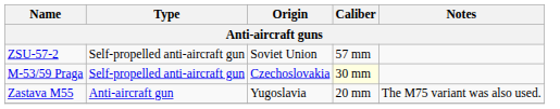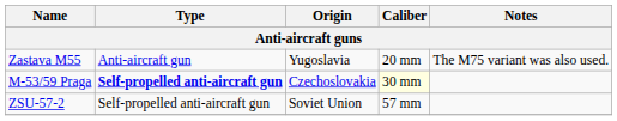 <table class="wikitable">
 <tr>
 <th>Name</th>
 <th>Type</th>
 <th>Origin</th>
 <th>Caliber</th>
 <th>Notes</th>
 </tr>
 <tr>
 <th colspan="5">Anti-aircraft guns</th>
 </tr>
 <tr>
+<td><a href='#'>Zastava M55</a></td>
+<td><a href='#'>Anti-aircraft gun</a></td>
+<td>Yugoslavia</td>
+<td>20 mm</td>
+<td>The M75 variant was also used.</td>
+</tr>
+<tr>
+<td><a href='#'>M-53/59 Praga</a></td>
+<td><strong><a href='#'>Self-propelled anti-aircraft gun</a></strong></td>
+<td><a href='#'>Czechoslovakia</a></td>
+<td 30 style="background: lightyellow;">30 mm</td>
+<td></td>
+</tr>
+<tr>
 <td><a href='#'>ZSU-57-2</a></td>
 <td>Self-propelled anti-aircraft gun</td>
 <td>Soviet Union</td>
 <td>57 mm</td>
 <td></td>
 </tr>
 <tr>
-<td><a href='#'>M-53/59 Praga</a></td>
-<td><a href='#'>Self-propelled anti-aircraft gun</a></td>
-<td><a href='#'>Czechoslovakia</a></td>
-<td 30 style="background: lightyellow;">30 mm</td>
-<td></td>
-</tr>
-<tr>
-<td><a href='#'>Zastava M55</a></td>
-<td><a href='#'>Anti-aircraft gun</a></td>
-<td>Yugoslavia</td>
-<td>20 mm</td>
-<td>The M75 variant was also used.</td>
-</tr>
-<tr>
 </tr>
 </table>
